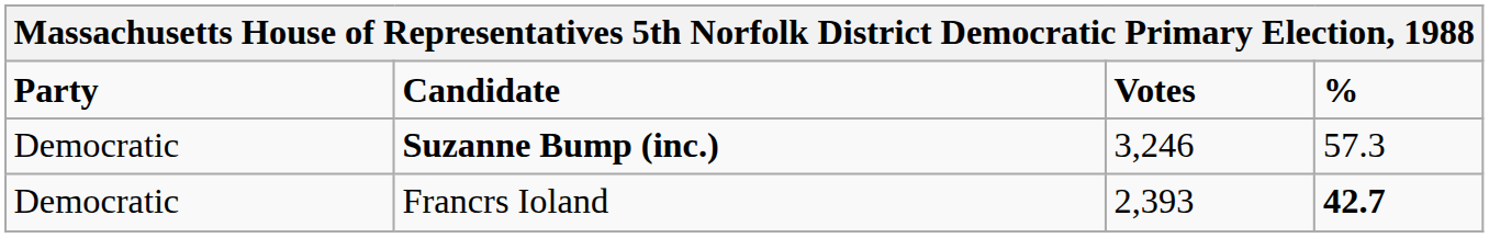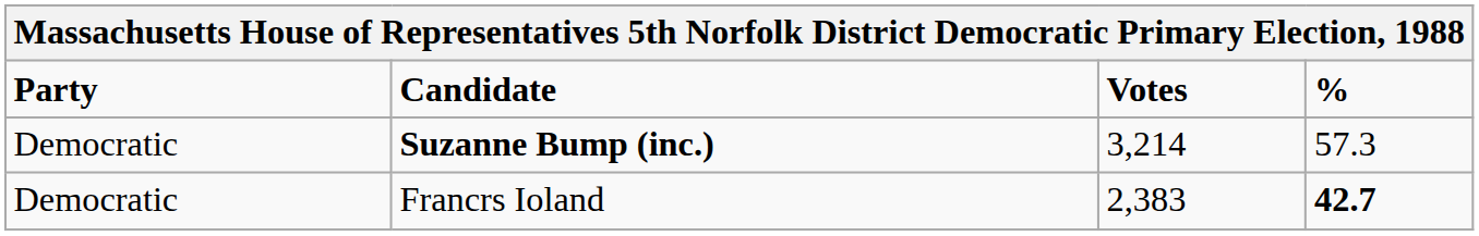 <table class="wikitable">
 <tr>
 <th colspan="4">Massachusetts House of Representatives 5th Norfolk District Democratic Primary Election, 1988</th>
 </tr>
 <tr>
 <td><strong>Party</strong></td>
 <td><strong>Candidate</strong></td>
 <td><strong>Votes</strong></td>
 <td><strong>%</strong></td>
 </tr>
 <tr>
 <td>Democratic</td>
 <td><strong>Suzanne Bump (inc.)</strong></td>
-<td>3,246</td>
+<td>3,214</td>
 <td>57.3</td>
 </tr>
 <tr>
 <td>Democratic</td>
 <td>Francrs Ioland</td>
-<td>2,393</td>
+<td>2,383</td>
 <td><strong>42.7</strong></td>
 </tr>
 </table>
